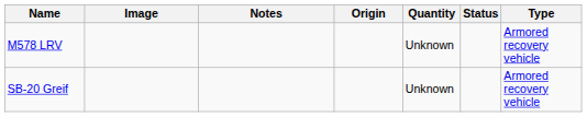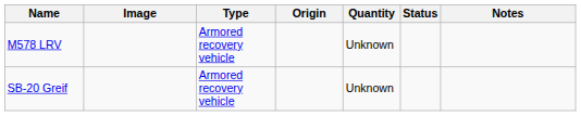 <table class="wikitable" style="width:90%;">
 <tr>
 <th width=14%>Name</th>
 <th width=20%>Image</th>
-<th width=24%>Notes</th>
+<th width=14%>Type</th>
 <th width=12%>Origin</th>
 <th width=10%>Quantity</th>
 <th width=06%>Status</th>
-<th width=14%>Type</th>
+<th width=24%>Notes</th>
 </tr>
 <tr>
 <td><a href='#'>M578 LRV</a></td>
 <td></td>
-<td></td>
+<td><a href='#'>Armored recovery vehicle</a></td>
 <td></td>
 <td>Unknown</td>
 <td></td>
-<td><a href='#'>Armored recovery vehicle</a></td>
+<td></td>
 </tr>
 <tr>
 <td><a href='#'>SB-20 Greif</a></td>
 <td></td>
-<td></td>
+<td><a href='#'>Armored recovery vehicle</a></td>
 <td></td>
 <td>Unknown</td>
 <td></td>
-<td><a href='#'>Armored recovery vehicle</a></td>
+<td></td>
 </tr>
 </table>
